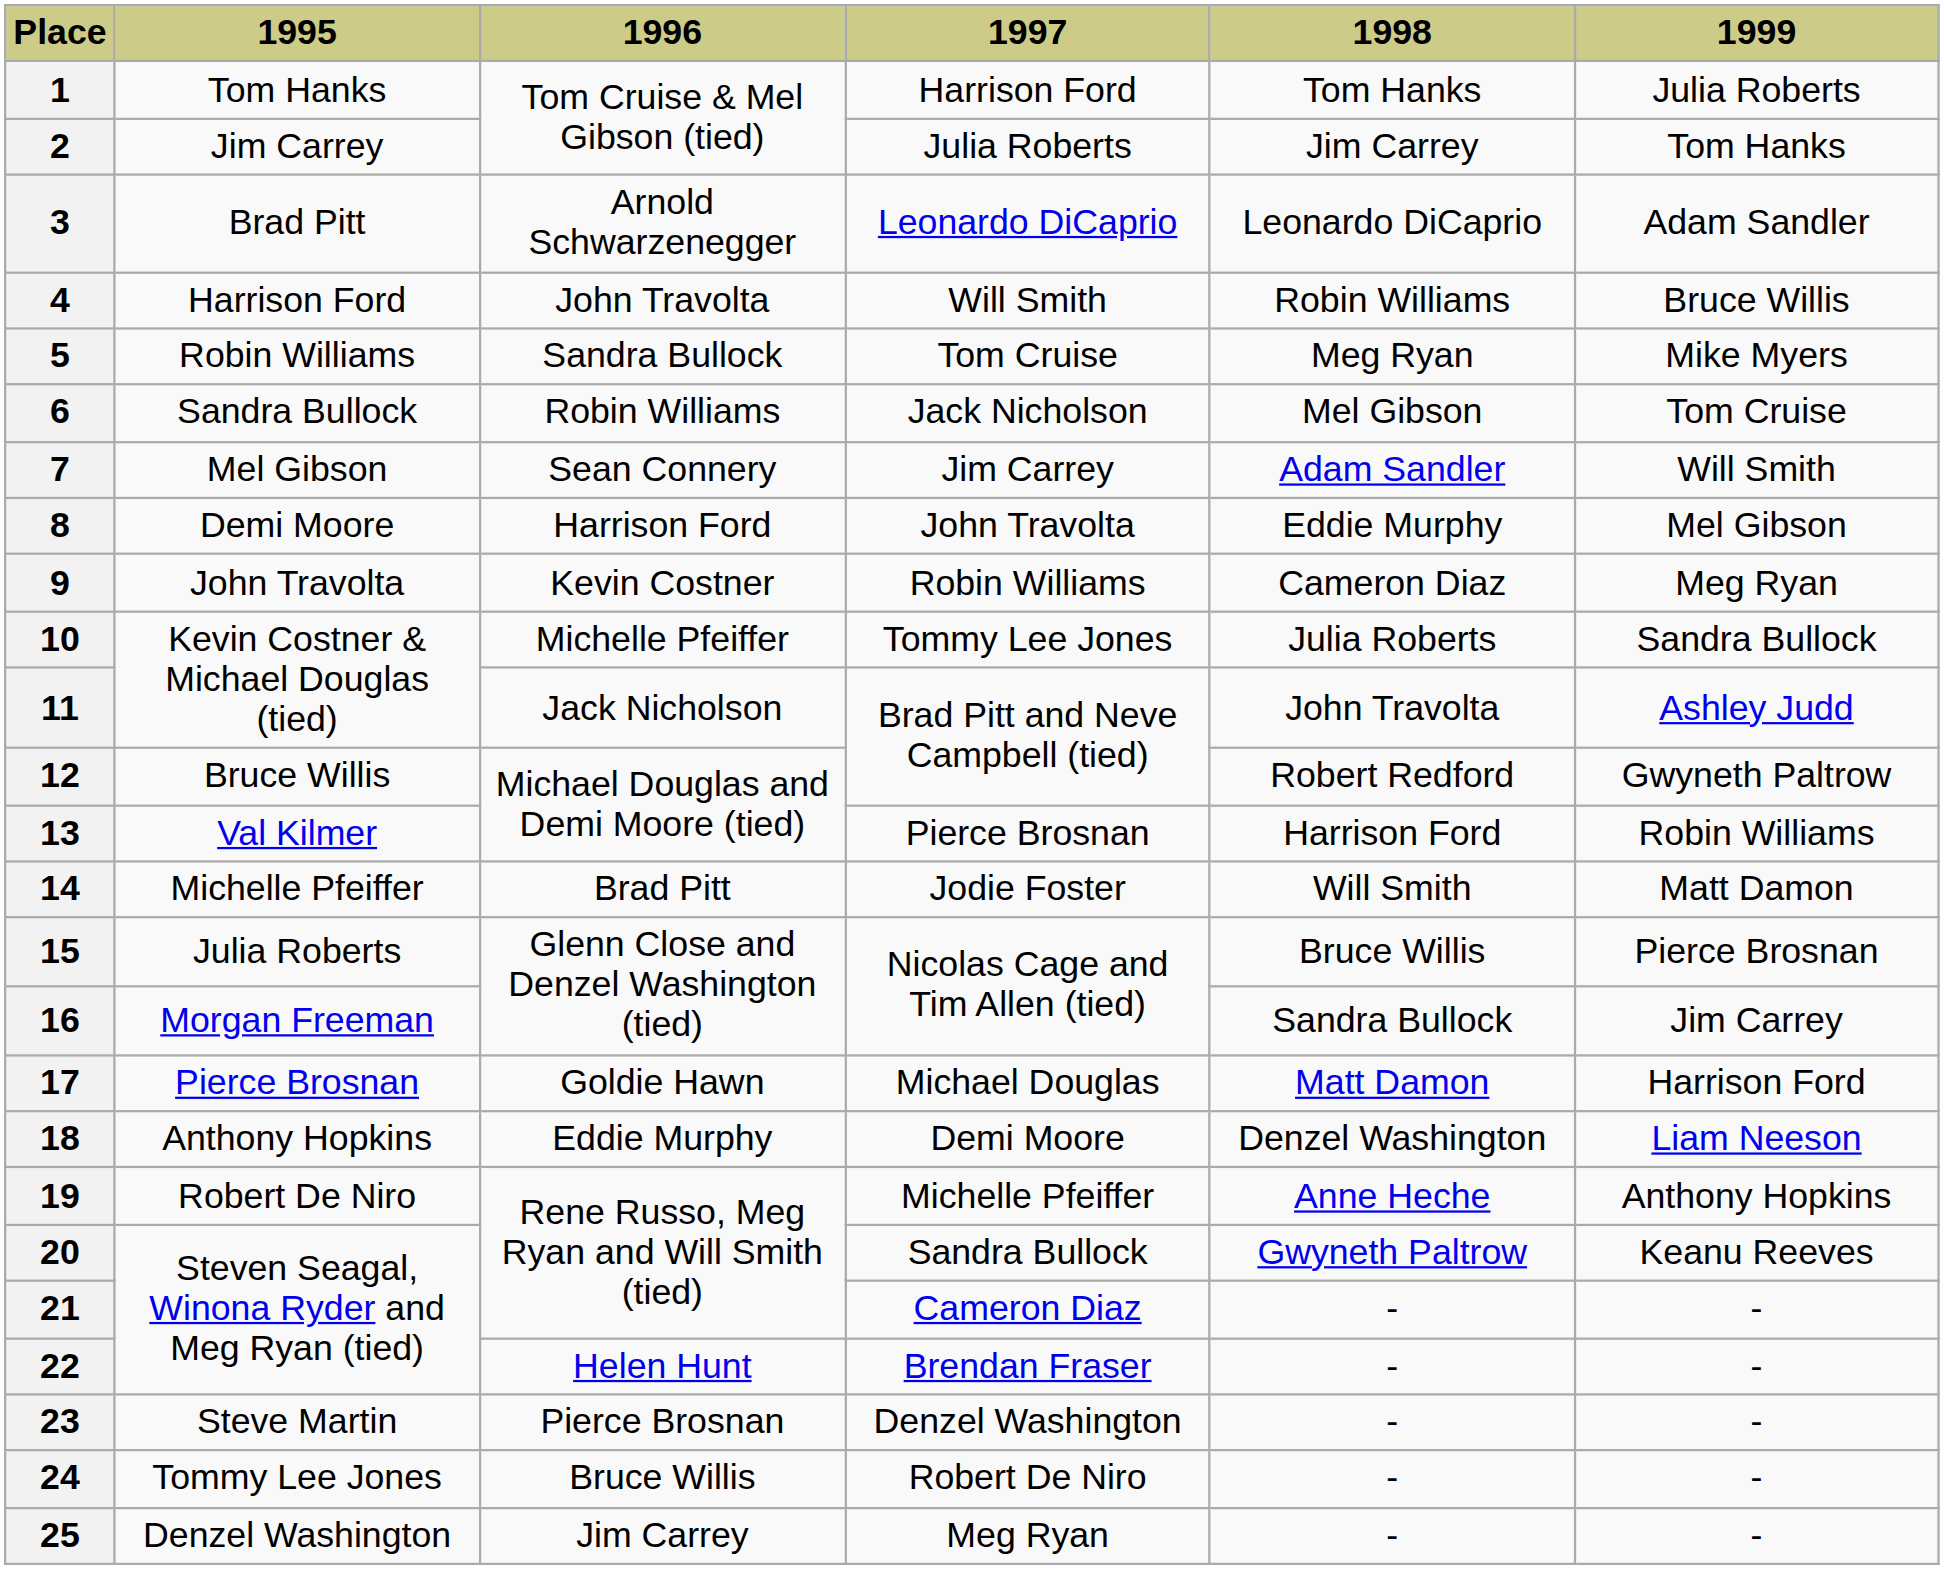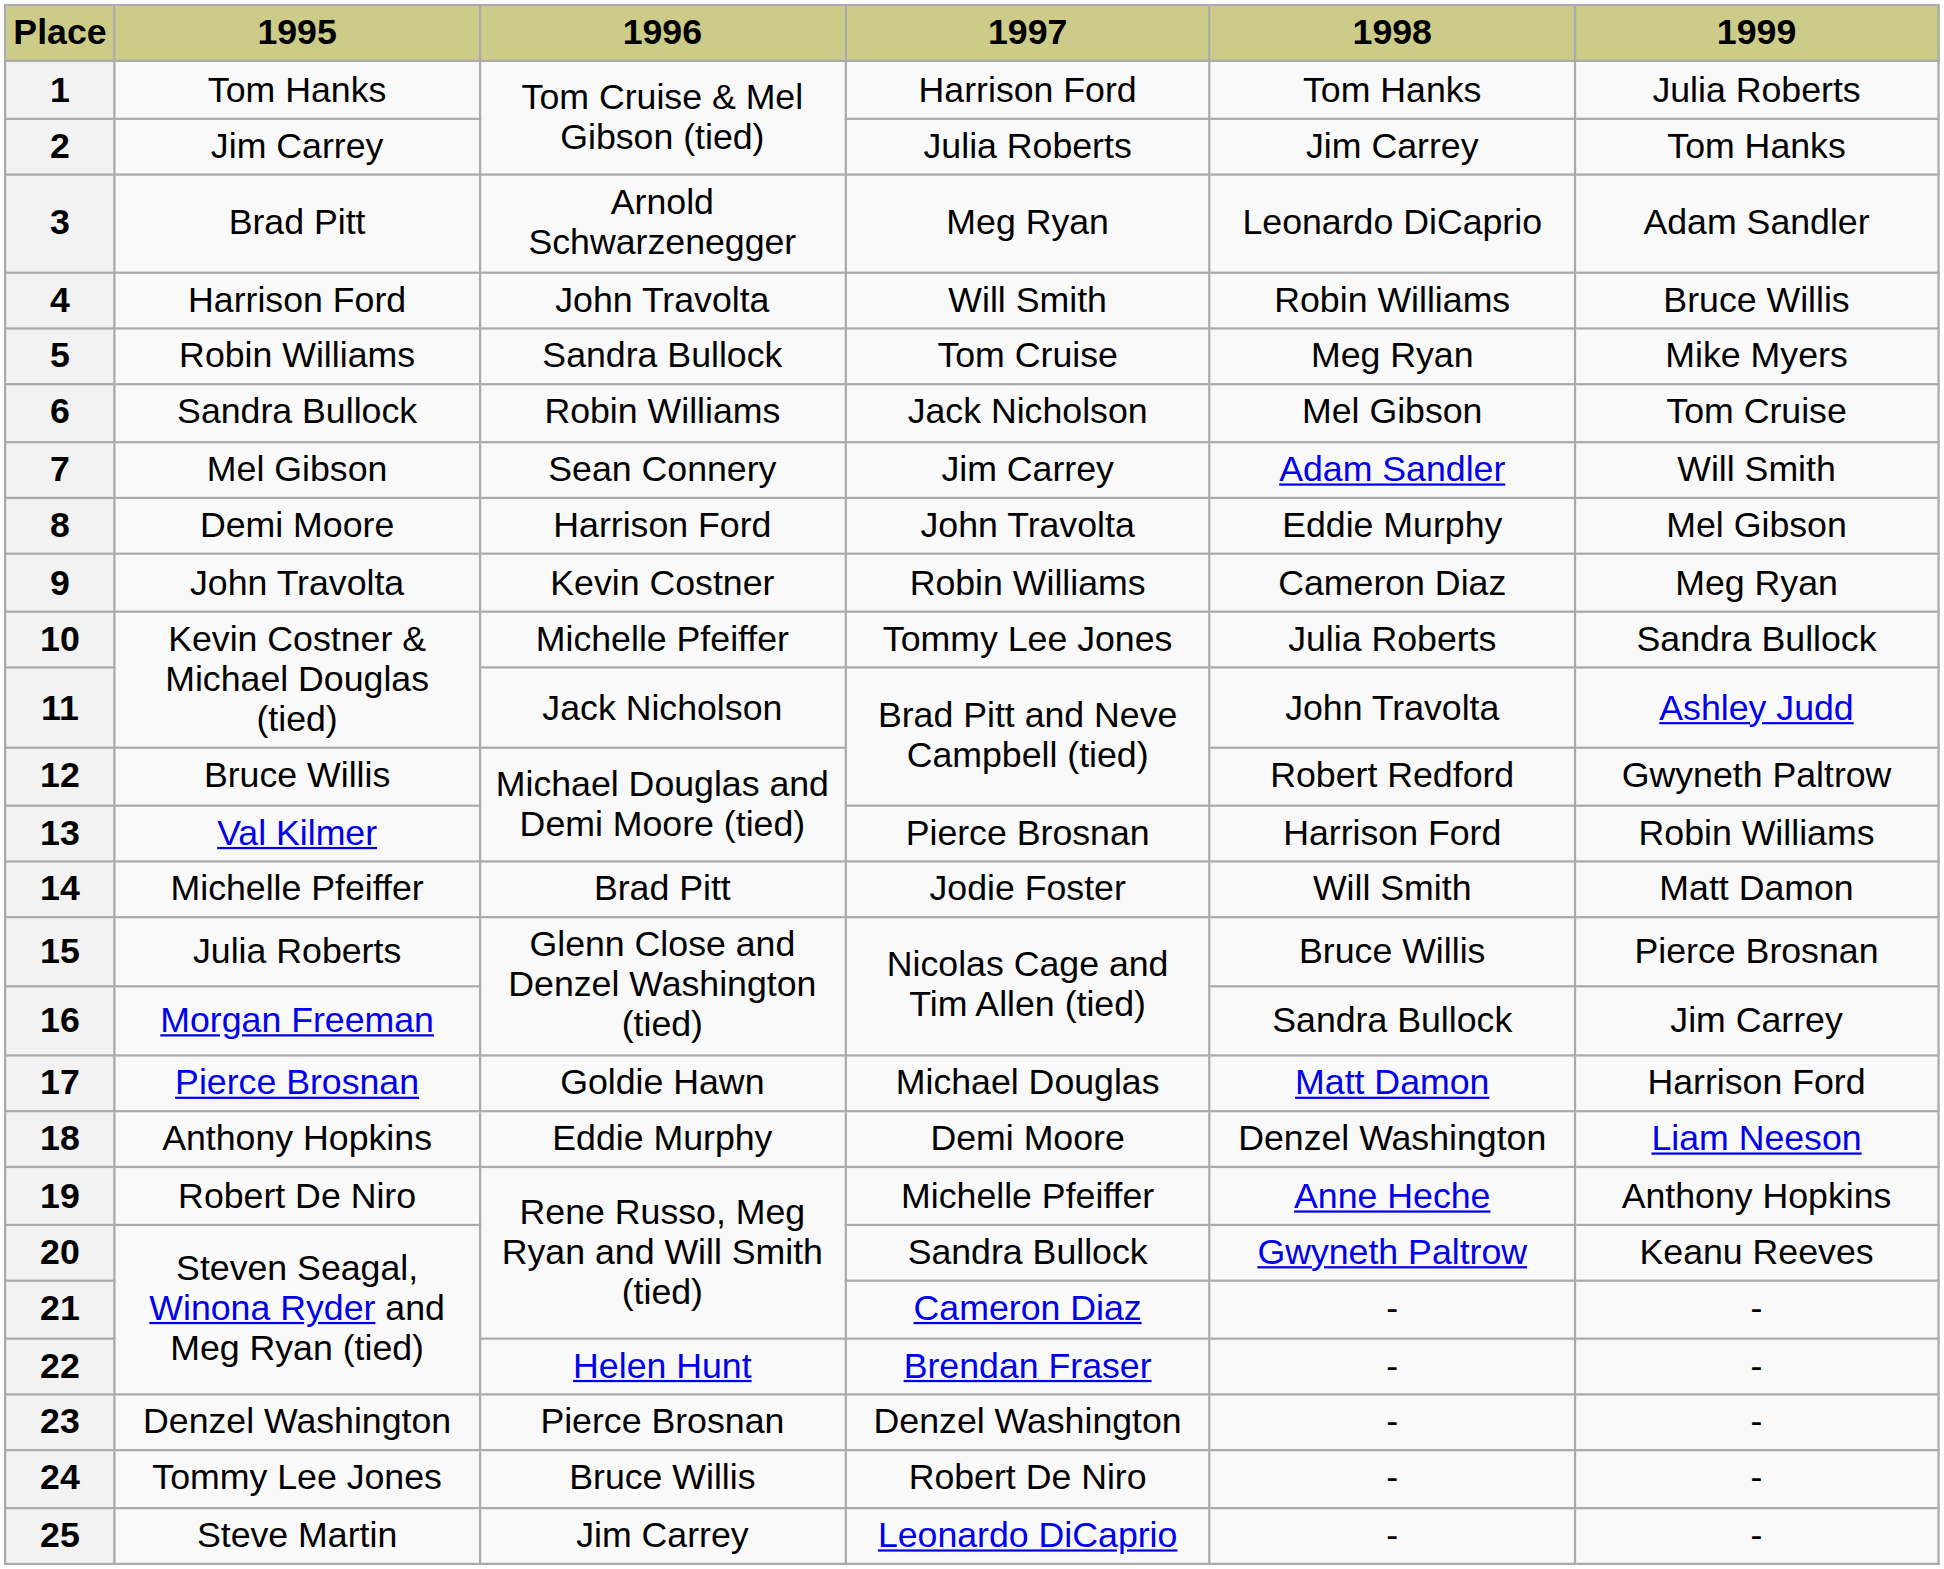 <table class="wikitable" style="text-align:center">
 <tr>
 <th scope="col" style="background:#CC8" width="5%">Place</th>
 <th scope="col" style="background:#CC8" width="19%">1995</th>
 <th scope="col" style="background:#CC8" width="19%">1996</th>
 <th scope="col" style="background:#CC8" width="19%">1997</th>
 <th scope="col" style="background:#CC8" width="19%">1998</th>
 <th scope="col" style="background:#CC8" width="19%">1999</th>
 </tr>
 <tr>
 <th scope="row">1</th>
 <td>Tom Hanks</td>
 <td rowspan="2">Tom Cruise & Mel Gibson (tied)</td>
 <td>Harrison Ford</td>
 <td>Tom Hanks</td>
 <td>Julia Roberts</td>
 </tr>
 <tr>
 <th scope="row">2</th>
 <td>Jim Carrey</td>
 <td>Julia Roberts</td>
 <td>Jim Carrey</td>
 <td>Tom Hanks</td>
 </tr>
 <tr>
 <th scope="row">3</th>
 <td>Brad Pitt</td>
 <td>Arnold Schwarzenegger</td>
-<td><a href='#'>Leonardo DiCaprio</a></td>
+<td>Meg Ryan</td>
 <td>Leonardo DiCaprio</td>
 <td>Adam Sandler</td>
 </tr>
 <tr>
 <th scope="row">4</th>
 <td>Harrison Ford</td>
 <td>John Travolta</td>
 <td>Will Smith</td>
 <td>Robin Williams</td>
 <td>Bruce Willis</td>
 </tr>
 <tr>
 <th scope="row">5</th>
 <td>Robin Williams</td>
 <td>Sandra Bullock</td>
 <td>Tom Cruise</td>
 <td>Meg Ryan</td>
 <td>Mike Myers</td>
 </tr>
 <tr>
 <th scope="row">6</th>
 <td>Sandra Bullock</td>
 <td>Robin Williams</td>
 <td>Jack Nicholson</td>
 <td>Mel Gibson</td>
 <td>Tom Cruise</td>
 </tr>
 <tr>
 <th scope="row">7</th>
 <td>Mel Gibson</td>
 <td>Sean Connery</td>
 <td>Jim Carrey</td>
 <td><a href='#'>Adam Sandler</a></td>
 <td>Will Smith</td>
 </tr>
 <tr>
 <th scope="row">8</th>
 <td>Demi Moore</td>
 <td>Harrison Ford</td>
 <td>John Travolta</td>
 <td>Eddie Murphy</td>
 <td>Mel Gibson</td>
 </tr>
 <tr>
 <th scope="row">9</th>
 <td>John Travolta</td>
 <td>Kevin Costner</td>
 <td>Robin Williams</td>
 <td>Cameron Diaz</td>
 <td>Meg Ryan</td>
 </tr>
 <tr>
 <th scope="row">10</th>
 <td rowspan="2">Kevin Costner & Michael Douglas (tied)</td>
 <td>Michelle Pfeiffer</td>
 <td>Tommy Lee Jones</td>
 <td>Julia Roberts</td>
 <td>Sandra Bullock</td>
 </tr>
 <tr>
 <th scope="row">11</th>
 <td>Jack Nicholson</td>
 <td rowspan="2">Brad Pitt and Neve Campbell (tied)</td>
 <td>John Travolta</td>
 <td><a href='#'>Ashley Judd</a></td>
 </tr>
 <tr>
 <th scope="row">12</th>
 <td>Bruce Willis</td>
 <td rowspan="2">Michael Douglas and Demi Moore (tied)</td>
 <td>Robert Redford</td>
 <td>Gwyneth Paltrow</td>
 </tr>
 <tr>
 <th scope="row">13</th>
 <td><a href='#'>Val Kilmer</a></td>
 <td>Pierce Brosnan</td>
 <td>Harrison Ford</td>
 <td>Robin Williams</td>
 </tr>
 <tr>
 <th scope="row">14</th>
 <td>Michelle Pfeiffer</td>
 <td>Brad Pitt</td>
 <td>Jodie Foster</td>
 <td>Will Smith</td>
 <td>Matt Damon</td>
 </tr>
 <tr>
 <th scope="row">15</th>
 <td>Julia Roberts</td>
 <td rowspan="2">Glenn Close and Denzel Washington (tied)</td>
 <td rowspan="2">Nicolas Cage and Tim Allen (tied)</td>
 <td>Bruce Willis</td>
 <td>Pierce Brosnan</td>
 </tr>
 <tr>
 <th scope="row">16</th>
 <td><a href='#'>Morgan Freeman</a></td>
 <td>Sandra Bullock</td>
 <td>Jim Carrey</td>
 </tr>
 <tr>
 <th scope="row">17</th>
 <td><a href='#'>Pierce Brosnan</a></td>
 <td>Goldie Hawn</td>
 <td>Michael Douglas</td>
 <td><a href='#'>Matt Damon</a></td>
 <td>Harrison Ford</td>
 </tr>
 <tr>
 <th scope="row">18</th>
 <td>Anthony Hopkins</td>
 <td>Eddie Murphy</td>
 <td>Demi Moore</td>
 <td>Denzel Washington</td>
 <td><a href='#'>Liam Neeson</a></td>
 </tr>
 <tr>
 <th scope="row">19</th>
 <td>Robert De Niro</td>
 <td rowspan="3">Rene Russo, Meg Ryan and Will Smith (tied)</td>
 <td>Michelle Pfeiffer</td>
 <td><a href='#'>Anne Heche</a></td>
 <td>Anthony Hopkins</td>
 </tr>
 <tr>
 <th scope="row">20</th>
 <td rowspan="3">Steven Seagal, <a href='#'>Winona Ryder</a> and Meg Ryan (tied)</td>
 <td>Sandra Bullock</td>
 <td><a href='#'>Gwyneth Paltrow</a></td>
 <td>Keanu Reeves</td>
 </tr>
 <tr>
 <th scope="row">21</th>
 <td><a href='#'>Cameron Diaz</a></td>
 <td>-</td>
 <td>-</td>
 </tr>
 <tr>
 <th scope="row">22</th>
 <td><a href='#'>Helen Hunt</a></td>
 <td><a href='#'>Brendan Fraser</a></td>
 <td>-</td>
 <td>-</td>
 </tr>
 <tr>
 <th scope="row">23</th>
-<td>Steve Martin</td>
+<td>Denzel Washington</td>
 <td>Pierce Brosnan</td>
 <td>Denzel Washington</td>
 <td>-</td>
 <td>-</td>
 </tr>
 <tr>
 <th scope="row">24</th>
 <td>Tommy Lee Jones</td>
 <td>Bruce Willis</td>
 <td>Robert De Niro</td>
 <td>-</td>
 <td>-</td>
 </tr>
 <tr>
 <th scope="row">25</th>
-<td>Denzel Washington</td>
+<td>Steve Martin</td>
 <td>Jim Carrey</td>
-<td>Meg Ryan</td>
+<td><a href='#'>Leonardo DiCaprio</a></td>
 <td>-</td>
 <td>-</td>
 </tr>
 </table>
